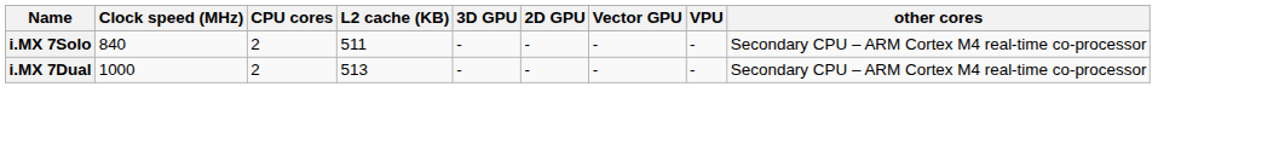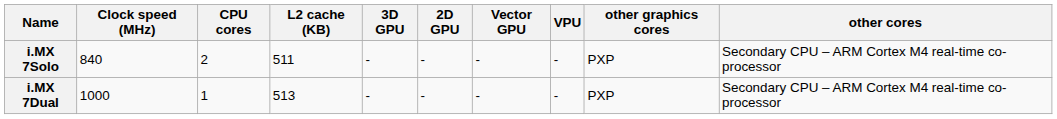 <table class="wikitable">
 <tr>
 <th>Name</th>
 <th>Clock speed (MHz)</th>
 <th>CPU cores</th>
 <th>L2 cache (KB)</th>
 <th>3D GPU</th>
 <th>2D GPU</th>
 <th>Vector GPU</th>
 <th>VPU</th>
+<th>other graphics cores</th>
 <th>other cores</th>
 </tr>
 <tr>
 <th>i.MX 7Solo</th>
 <td>840</td>
 <td>2</td>
 <td>511</td>
 <td>-</td>
 <td>-</td>
 <td>-</td>
 <td>-</td>
+<td>PXP</td>
 <td>Secondary CPU – ARM Cortex M4 real-time co-processor</td>
 </tr>
 <tr>
 <th>i.MX 7Dual</th>
 <td>1000</td>
-<td>2</td>
+<td>1</td>
 <td>513</td>
 <td>-</td>
 <td>-</td>
 <td>-</td>
 <td>-</td>
+<td>PXP</td>
 <td>Secondary CPU – ARM Cortex M4 real-time co-processor</td>
 </tr>
 </table>
